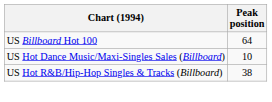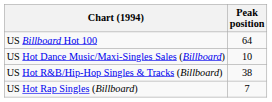 <table Class = "wikitable sortable">
 <tr>
 <th>Chart (1994)</th>
 <th>Peak<br>position</th>
 </tr>
 <tr>
 <td>US <a href='#'><em>Billboard</em> Hot 100</a></td>
 <td align=center>64</td>
 </tr>
 <tr>
 <td>US <a href='#'>Hot Dance Music/Maxi-Singles Sales</a> (<em><a href='#'>Billboard</a></em>)</td>
 <td align=center>10</td>
 </tr>
 <tr>
 <td>US <a href='#'>Hot R&B/Hip-Hop Singles & Tracks</a> (<em>Billboard</em>)</td>
 <td align=center>38</td>
 </tr>
+<tr>
+<td>US <a href='#'>Hot Rap Singles</a> (<em>Billboard</em>)</td>
+<td align=center>7</td>
+</tr>
 </table>
